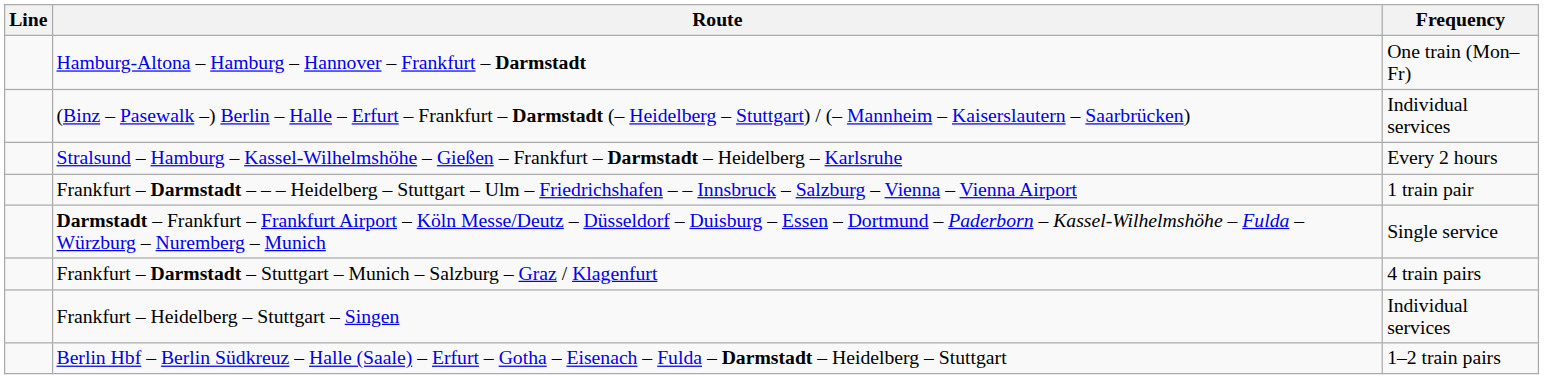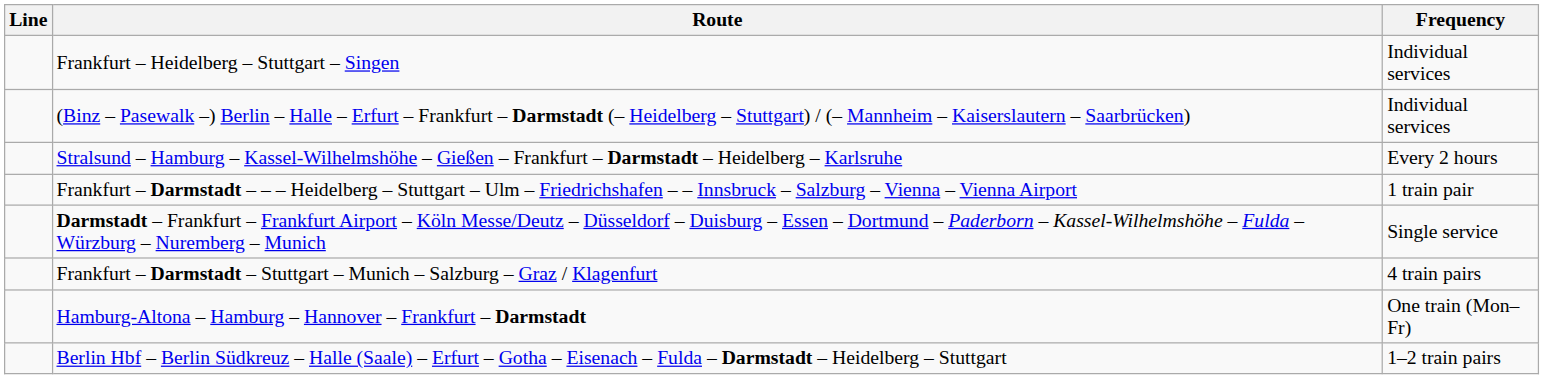 <table class="wikitable">
 <tr class="hintergrundfarbe5">
 <th>Line</th>
 <th>Route</th>
 <th>Frequency</th>
 </tr>
 <tr>
 <td></td>
-<td><a href='#'>Hamburg-Altona</a> – <a href='#'>Hamburg</a> – <a href='#'>Hannover</a> – <a href='#'>Frankfurt</a> – <strong>Darmstadt</strong></td>
-<td>One train (Mon–Fr)</td>
+<td>Frankfurt – Heidelberg – Stuttgart – <a href='#'>Singen</a></td>
+<td>Individual services</td>
 </tr>
 <tr>
 <td></td>
 <td>(<a href='#'>Binz</a> – <a href='#'>Pasewalk</a> –) <a href='#'>Berlin</a> – <a href='#'>Halle</a> – <a href='#'>Erfurt</a> – Frankfurt – <strong>Darmstadt</strong> (– <a href='#'>Heidelberg</a> – <a href='#'>Stuttgart</a>) / (– <a href='#'>Mannheim</a> – <a href='#'>Kaiserslautern</a> – <a href='#'>Saarbrücken</a>)</td>
 <td>Individual services</td>
 </tr>
 <tr>
 <td></td>
 <td><a href='#'>Stralsund</a> – <a href='#'>Hamburg</a> – <a href='#'>Kassel-Wilhelmshöhe</a> – <a href='#'>Gießen</a> – Frankfurt – <strong>Darmstadt</strong> – Heidelberg – <a href='#'>Karlsruhe</a></td>
 <td>Every 2 hours</td>
 </tr>
 <tr>
 <td align="center"></td>
 <td>Frankfurt – <strong>Darmstadt</strong> –  –  – Heidelberg – Stuttgart – Ulm – <a href='#'>Friedrichshafen</a> –  – <a href='#'>Innsbruck</a> – <a href='#'>Salzburg</a> – <a href='#'>Vienna</a> – <a href='#'>Vienna Airport</a></td>
 <td>1 train pair</td>
 </tr>
 <tr>
 <td></td>
 <td><strong>Darmstadt</strong> – Frankfurt – <a href='#'>Frankfurt Airport</a> – <a href='#'>Köln Messe/Deutz</a> – <a href='#'>Düsseldorf</a> – <a href='#'>Duisburg</a> – <a href='#'>Essen</a> – <a href='#'>Dortmund</a> – <em><a href='#'>Paderborn</a> – Kassel-Wilhelmshöhe – <a href='#'>Fulda</a></em> – <a href='#'>Würzburg</a> – <a href='#'>Nuremberg</a> – <a href='#'>Munich</a></td>
 <td>Single service</td>
 </tr>
 <tr>
 <td></td>
 <td>Frankfurt – <strong>Darmstadt</strong> – Stuttgart – Munich – Salzburg – <a href='#'>Graz</a> / <a href='#'>Klagenfurt</a></td>
 <td>4 train pairs</td>
 </tr>
 <tr>
 <td></td>
-<td>Frankfurt – Heidelberg – Stuttgart – <a href='#'>Singen</a></td>
-<td>Individual services</td>
+<td><a href='#'>Hamburg-Altona</a> – <a href='#'>Hamburg</a> – <a href='#'>Hannover</a> – <a href='#'>Frankfurt</a> – <strong>Darmstadt</strong></td>
+<td>One train (Mon–Fr)</td>
 </tr>
 <tr>
 <td></td>
 <td><a href='#'>Berlin Hbf</a> – <a href='#'>Berlin Südkreuz</a> – <a href='#'>Halle (Saale)</a> – <a href='#'>Erfurt</a> – <a href='#'>Gotha</a> – <a href='#'>Eisenach</a> – <a href='#'>Fulda</a> –  <strong>Darmstadt</strong> – Heidelberg – Stuttgart</td>
 <td>1–2 train pairs</td>
 </tr>
 </table>
